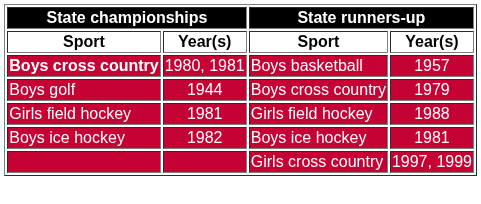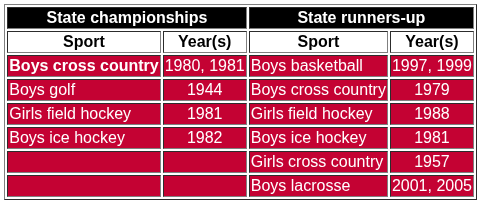 <table style="float: right;" border="1">
 <tr align=center style="background: black; color: white">
 <th colspan=2>State championships</th>
 <th colspan=2>State runners-up</th>
 </tr>
 <tr>
 <th>Sport</th>
 <th>Year(s)</th>
 <th>Sport</th>
 <th>Year(s)</th>
 </tr>
 <tr style="background: #C40233; color: white">
 <td><strong>Boys cross country</strong></td>
 <td>1980, 1981</td>
 <td>Boys basketball</td>
-<td align="center">1957</td>
+<td>1997, 1999</td>
 </tr>
 <tr style="background: #C40233; color: white">
 <td>Boys golf</td>
 <td align="center">1944</td>
 <td>Boys cross country</td>
 <td align="center">1979</td>
 </tr>
 <tr style="background: #C40233; color: white">
 <td>Girls field hockey</td>
 <td align="center">1981</td>
 <td>Girls field hockey</td>
 <td align="center">1988</td>
 </tr>
 <tr style="background: #C40233; color: white">
 <td>Boys ice hockey</td>
 <td align="center">1982</td>
 <td>Boys ice hockey</td>
 <td align="center">1981</td>
 </tr>
 <tr style="background: #C40233; color: white">
 <td></td>
 <td></td>
 <td>Girls cross country</td>
-<td>1997, 1999</td>
+<td align="center">1957</td>
+</tr>
+<tr style="background: #C40233; color: white">
+<td></td>
+<td></td>
+<td>Boys lacrosse</td>
+<td>2001, 2005</td>
 </tr>
 </table>
